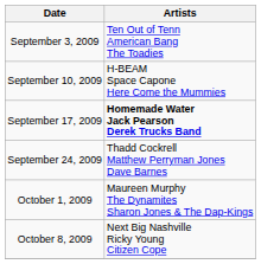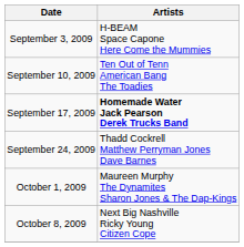 <table class="wikitable" style="font-size: 90%">
 <tr>
 <th>Date</th>
 <th>Artists</th>
 </tr>
 <tr>
 <td align="center">September 3, 2009</td>
-<td><a href='#'>Ten Out of Tenn</a><br><a href='#'>American Bang</a><br><a href='#'>The Toadies</a></td>
+<td>H-BEAM<br>Space Capone<br><a href='#'>Here Come the Mummies</a></td>
 </tr>
 <tr>
 <td align="center">September 10, 2009</td>
-<td>H-BEAM<br>Space Capone<br><a href='#'>Here Come the Mummies</a></td>
+<td><a href='#'>Ten Out of Tenn</a><br><a href='#'>American Bang</a><br><a href='#'>The Toadies</a></td>
 </tr>
 <tr>
 <td align="center">September 17, 2009</td>
 <td><strong>Homemade Water<br>Jack Pearson<br><a href='#'>Derek Trucks Band</a></strong></td>
 </tr>
 <tr>
 <td align="center">September 24, 2009</td>
 <td>Thadd Cockrell<br><a href='#'>Matthew Perryman Jones</a><br><a href='#'>Dave Barnes</a></td>
 </tr>
 <tr>
 <td align="center">October 1, 2009</td>
 <td>Maureen Murphy<br><a href='#'>The Dynamites</a><br><a href='#'>Sharon Jones & The Dap-Kings</a></td>
 </tr>
 <tr>
 <td align="center">October 8, 2009</td>
 <td>Next Big Nashville<br>Ricky Young<br><a href='#'>Citizen Cope</a></td>
 </tr>
 <tr>
 </tr>
 </table>
